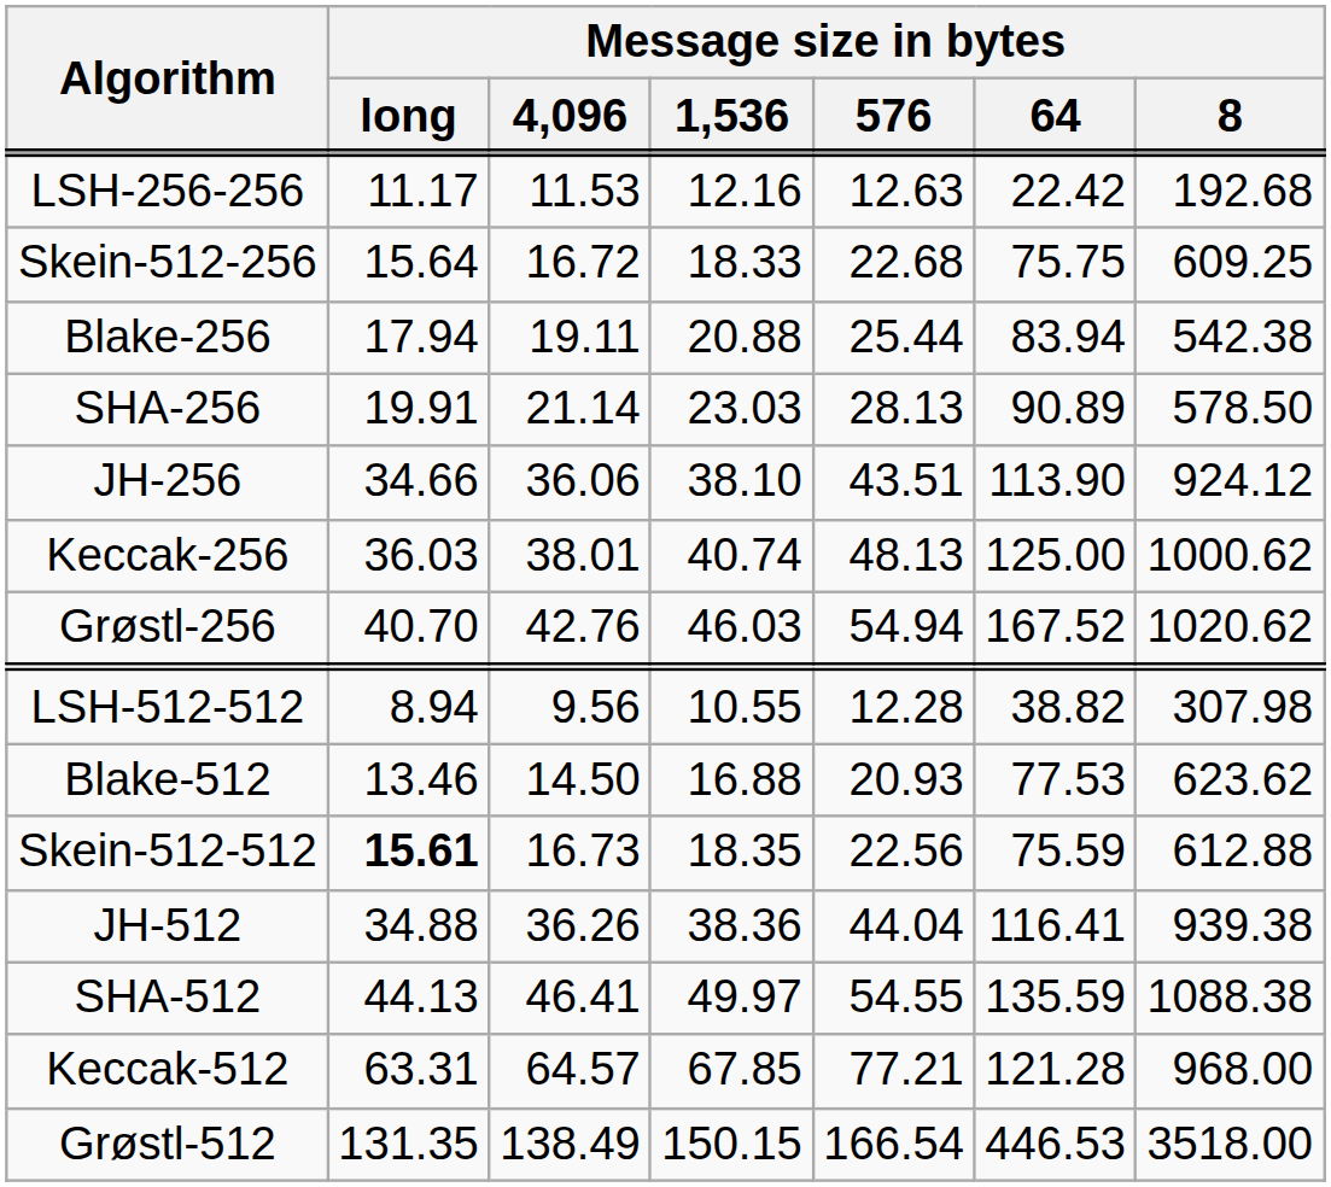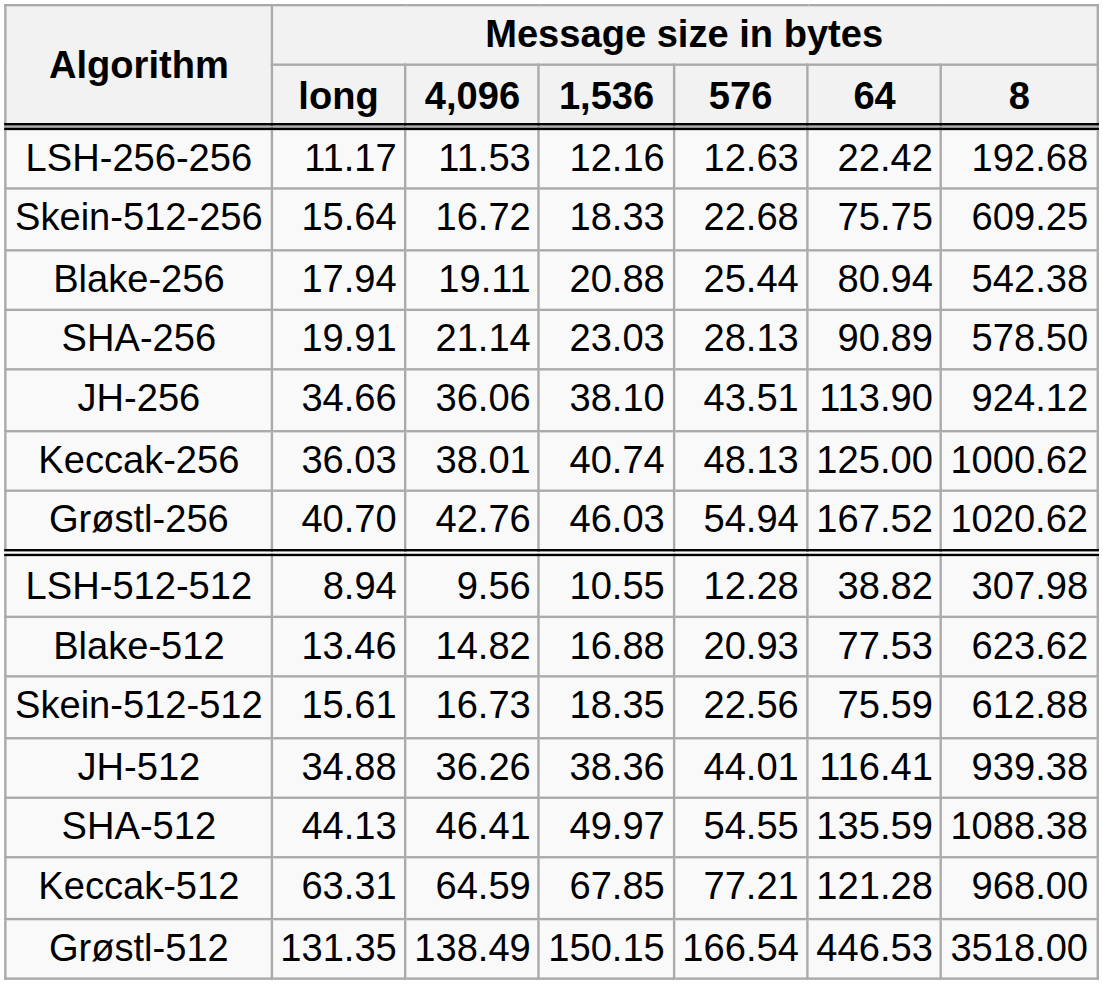 <table class="wikitable" style="margin-left: auto; margin-right:auto; border: none;">
 <tr>
 <th rowspan="2" style="text-align:center;">Algorithm</th>
 <th colspan="6" style="text-align:center;">Message size in bytes</th>
 </tr>
 <tr>
 <th style="text-align:center;">long</th>
 <th style="text-align:center;">4,096</th>
 <th style="text-align:center;">1,536</th>
 <th style="text-align:center;">576</th>
 <th style="text-align:center;">64</th>
 <th style="text-align:center;">8</th>
 </tr>
 <tr>
 </tr>
 <tr style="border-top:double;">
 <td style="text-align:center;">LSH-256-256</td>
 <td style="text-align:right;">11.17</td>
 <td style="text-align:right;">11.53</td>
 <td style="text-align:right;">12.16</td>
 <td style="text-align:right;">12.63</td>
 <td style="text-align:right;">22.42</td>
 <td style="text-align:right;">192.68</td>
 </tr>
 <tr>
 <td style="text-align:center;">Skein-512-256</td>
 <td style="text-align:right;">15.64</td>
 <td style="text-align:right;">16.72</td>
 <td style="text-align:right;">18.33</td>
 <td style="text-align:right;">22.68</td>
 <td style="text-align:right;">75.75</td>
 <td style="text-align:right;">609.25</td>
 </tr>
 <tr>
 <td style="text-align:center;">Blake-256</td>
 <td style="text-align:right;">17.94</td>
 <td style="text-align:right;">19.11</td>
 <td style="text-align:right;">20.88</td>
 <td style="text-align:right;">25.44</td>
-<td style="text-align:right;">83.94</td>
+<td style="text-align:right;">80.94</td>
 <td style="text-align:right;">542.38</td>
 </tr>
 <tr>
 <td style="text-align:center;">SHA-256</td>
 <td style="text-align:right;">19.91</td>
 <td style="text-align:right;">21.14</td>
 <td style="text-align:right;">23.03</td>
 <td style="text-align:right;">28.13</td>
 <td style="text-align:right;">90.89</td>
 <td style="text-align:right;">578.50</td>
 </tr>
 <tr>
 <td style="text-align:center;">JH-256</td>
 <td style="text-align:right;">34.66</td>
 <td style="text-align:right;">36.06</td>
 <td style="text-align:right;">38.10</td>
 <td style="text-align:right;">43.51</td>
 <td style="text-align:right;">113.90</td>
 <td style="text-align:right;">924.12</td>
 </tr>
 <tr>
 <td style="text-align:center;">Keccak-256</td>
 <td style="text-align:right;">36.03</td>
 <td style="text-align:right;">38.01</td>
 <td style="text-align:right;">40.74</td>
 <td style="text-align:right;">48.13</td>
 <td style="text-align:right;">125.00</td>
 <td style="text-align:right;">1000.62</td>
 </tr>
 <tr>
 <td style="text-align:center;">Grøstl-256</td>
 <td style="text-align:right;">40.70</td>
 <td style="text-align:right;">42.76</td>
 <td style="text-align:right;">46.03</td>
 <td style="text-align:right;">54.94</td>
 <td style="text-align:right;">167.52</td>
 <td style="text-align:right;">1020.62</td>
 </tr>
 <tr style="border-top:double;">
 <td style="text-align:center;">LSH-512-512</td>
 <td style="text-align:right;">8.94</td>
 <td style="text-align:right;">9.56</td>
 <td style="text-align:right;">10.55</td>
 <td style="text-align:right;">12.28</td>
 <td style="text-align:right;">38.82</td>
 <td style="text-align:right;">307.98</td>
 </tr>
 <tr>
 <td style="text-align:center;">Blake-512</td>
 <td style="text-align:right;">13.46</td>
-<td style="text-align:right;">14.50</td>
+<td style="text-align:right;">14.82</td>
 <td style="text-align:right;">16.88</td>
 <td style="text-align:right;">20.93</td>
 <td style="text-align:right;">77.53</td>
 <td style="text-align:right;">623.62</td>
 </tr>
 <tr>
 <td style="text-align:center;">Skein-512-512</td>
-<td style="text-align:right;"><strong>15.61</strong></td>
+<td style="text-align:right;">15.61</td>
 <td style="text-align:right;">16.73</td>
 <td style="text-align:right;">18.35</td>
 <td style="text-align:right;">22.56</td>
 <td style="text-align:right;">75.59</td>
 <td style="text-align:right;">612.88</td>
 </tr>
 <tr>
 <td style="text-align:center;">JH-512</td>
 <td style="text-align:right;">34.88</td>
 <td style="text-align:right;">36.26</td>
 <td style="text-align:right;">38.36</td>
-<td style="text-align:right;">44.04</td>
+<td style="text-align:right;">44.01</td>
 <td style="text-align:right;">116.41</td>
 <td style="text-align:right;">939.38</td>
 </tr>
 <tr>
 <td style="text-align:center;">SHA-512</td>
 <td style="text-align:right;">44.13</td>
 <td style="text-align:right;">46.41</td>
 <td style="text-align:right;">49.97</td>
 <td style="text-align:right;">54.55</td>
 <td style="text-align:right;">135.59</td>
 <td style="text-align:right;">1088.38</td>
 </tr>
 <tr>
 <td style="text-align:center;">Keccak-512</td>
 <td style="text-align:right;">63.31</td>
-<td style="text-align:right;">64.57</td>
+<td style="text-align:right;">64.59</td>
 <td style="text-align:right;">67.85</td>
 <td style="text-align:right;">77.21</td>
 <td style="text-align:right;">121.28</td>
 <td style="text-align:right;">968.00</td>
 </tr>
 <tr>
 <td style="text-align:center;">Grøstl-512</td>
 <td style="text-align:right;">131.35</td>
 <td style="text-align:right;">138.49</td>
 <td style="text-align:right;">150.15</td>
 <td style="text-align:right;">166.54</td>
 <td style="text-align:right;">446.53</td>
 <td style="text-align:right;">3518.00</td>
 </tr>
 </table>
